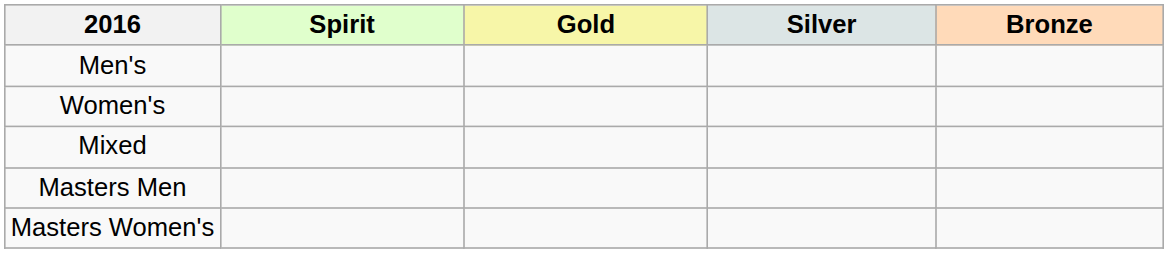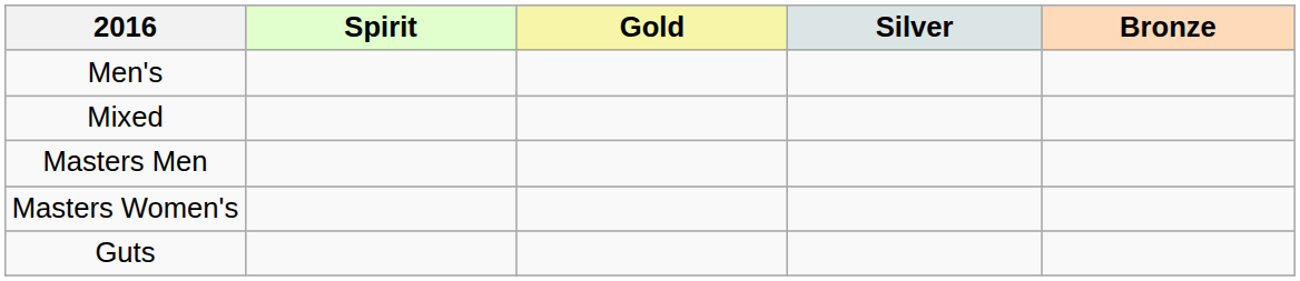 <table class="wikitable sortable">
 <tr bgcolor="#efefef" align="left">
 <th Year>2016</th>
 <th width=145 style="background-color: #E0FFCC;">Spirit</th>
 <th width=145 style="background-color: #F7F6A8;"> Gold</th>
 <th width=135 style="background-color: #DCE5E5;"> Silver</th>
 <th width=135 style="background-color: #FFDAB9;"> Bronze</th>
 </tr>
 <tr>
 <td align="center">Men's</td>
-<td></td>
-<td></td>
-<td></td>
-<td></td>
-</tr>
-<tr>
-<td align="center">Women's</td>
 <td></td>
 <td></td>
 <td></td>
 <td></td>
 </tr>
 <tr>
 <td align="center">Mixed</td>
 <td></td>
 <td></td>
 <td></td>
 <td></td>
 </tr>
 <tr>
 <td align="center">Masters Men</td>
 <td></td>
 <td></td>
 <td></td>
 <td></td>
 </tr>
 <tr>
 <td align="center">Masters Women's</td>
 <td></td>
 <td></td>
 <td></td>
 <td></td>
 </tr>
+<tr>
+<td align="center">Guts</td>
+<td></td>
+<td></td>
+<td></td>
+<td></td>
+</tr>
 </table>
